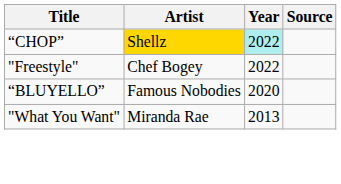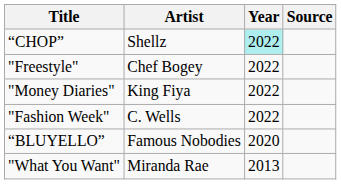 <table class="wikitable">
 <tr>
 <th>Title</th>
 <th>Artist</th>
 <th>Year</th>
 <th>Source</th>
 </tr>
 <tr>
 <td>“CHOP”</td>
-<td style="background: gold;">Shellz</td>
+<td>Shellz</td>
 <td style="background: paleturquoise;">2022</td>
 <td></td>
 </tr>
 <tr>
 <td>"Freestyle"</td>
 <td>Chef Bogey</td>
+<td>2022</td>
+<td></td>
+</tr>
+<tr>
+<td>"Money Diaries"</td>
+<td>King Fiya</td>
+<td>2022</td>
+<td></td>
+</tr>
+<tr>
+<td>"Fashion Week"</td>
+<td>C. Wells</td>
 <td>2022</td>
 <td></td>
 </tr>
 <tr>
 <td>“BLUYELLO”</td>
 <td>Famous Nobodies</td>
 <td>2020</td>
 <td></td>
 </tr>
 <tr>
 <td>"What You Want"</td>
 <td>Miranda Rae</td>
 <td>2013</td>
 <td></td>
 </tr>
 </table>
